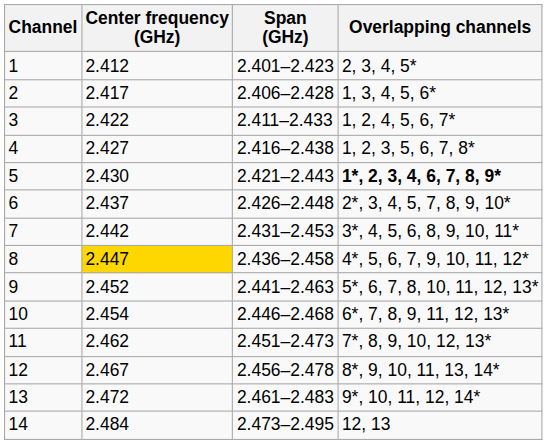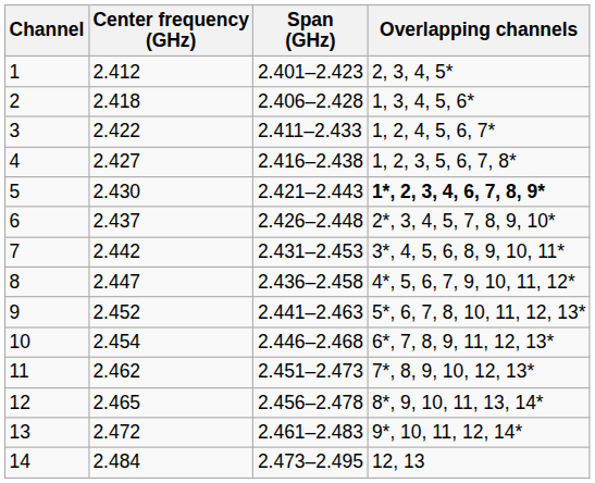 <table class="wikitable">
 <tr>
 <th>Channel</th>
 <th>Center frequency<br>(GHz)</th>
 <th>Span<br>(GHz)</th>
 <th>Overlapping channels</th>
 </tr>
 <tr>
 <td>1</td>
 <td>2.412</td>
 <td>2.401–2.423</td>
 <td>2, 3, 4, 5*</td>
 </tr>
 <tr>
 <td>2</td>
-<td>2.417</td>
+<td>2.418</td>
 <td>2.406–2.428</td>
 <td>1, 3, 4, 5, 6*</td>
 </tr>
 <tr>
 <td>3</td>
 <td>2.422</td>
 <td>2.411–2.433</td>
 <td>1, 2, 4, 5, 6, 7*</td>
 </tr>
 <tr>
 <td>4</td>
 <td>2.427</td>
 <td>2.416–2.438</td>
 <td>1, 2, 3, 5, 6, 7, 8*</td>
 </tr>
 <tr>
 <td>5</td>
 <td>2.430</td>
 <td>2.421–2.443</td>
 <td><strong>1*, 2, 3, 4, 6, 7, 8, 9*</strong></td>
 </tr>
 <tr>
 <td>6</td>
 <td>2.437</td>
 <td>2.426–2.448</td>
 <td>2*, 3, 4, 5, 7, 8, 9, 10*</td>
 </tr>
 <tr>
 <td>7</td>
 <td>2.442</td>
 <td>2.431–2.453</td>
 <td>3*, 4, 5, 6, 8, 9, 10, 11*</td>
 </tr>
 <tr>
 <td>8</td>
-<td style="background: gold;">2.447</td>
+<td>2.447</td>
 <td>2.436–2.458</td>
 <td>4*, 5, 6, 7, 9, 10, 11, 12*</td>
 </tr>
 <tr>
 <td>9</td>
 <td>2.452</td>
 <td>2.441–2.463</td>
 <td>5*, 6, 7, 8, 10, 11, 12, 13*</td>
 </tr>
 <tr>
 <td>10</td>
 <td>2.454</td>
 <td>2.446–2.468</td>
 <td>6*, 7, 8, 9, 11, 12, 13*</td>
 </tr>
 <tr>
 <td>11</td>
 <td>2.462</td>
 <td>2.451–2.473</td>
 <td>7*, 8, 9, 10, 12, 13*</td>
 </tr>
 <tr>
 <td>12</td>
-<td>2.467</td>
+<td>2.465</td>
 <td>2.456–2.478</td>
 <td>8*, 9, 10, 11, 13, 14*</td>
 </tr>
 <tr>
 <td>13</td>
 <td>2.472</td>
 <td>2.461–2.483</td>
 <td>9*, 10, 11, 12, 14*</td>
 </tr>
 <tr>
 <td>14</td>
 <td>2.484</td>
 <td>2.473–2.495</td>
 <td>12, 13</td>
 </tr>
 </table>
